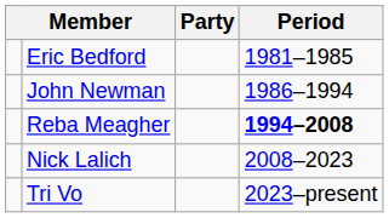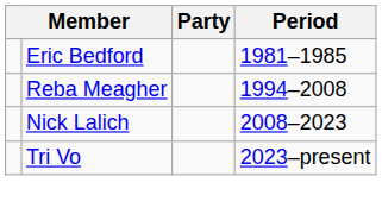 <table class="wikitable">
 <tr>
 <th colspan="2">Member</th>
 <th>Party</th>
 <th>Period</th>
 </tr>
 <tr>
 <td> </td>
 <td><a href='#'>Eric Bedford</a></td>
 <td></td>
 <td><a href='#'>1981</a>–1985</td>
 </tr>
 <tr>
 <td> </td>
-<td><a href='#'>John Newman</a></td>
-<td></td>
-<td><a href='#'>1986</a>–1994</td>
-</tr>
-<tr>
-<td> </td>
 <td><a href='#'>Reba Meagher</a></td>
 <td></td>
-<td><strong><a href='#'>1994</a>–2008</strong></td>
+<td><a href='#'>1994</a>–2008</td>
 </tr>
 <tr>
 <td> </td>
 <td><a href='#'>Nick Lalich</a></td>
 <td></td>
 <td><a href='#'>2008</a>–2023</td>
 </tr>
 <tr>
 <td> </td>
 <td><a href='#'>Tri Vo</a></td>
 <td></td>
 <td><a href='#'>2023</a>–present</td>
 </tr>
 </table>
